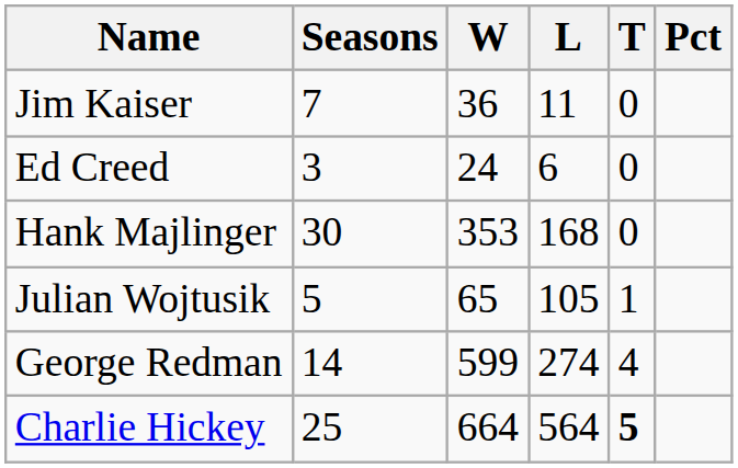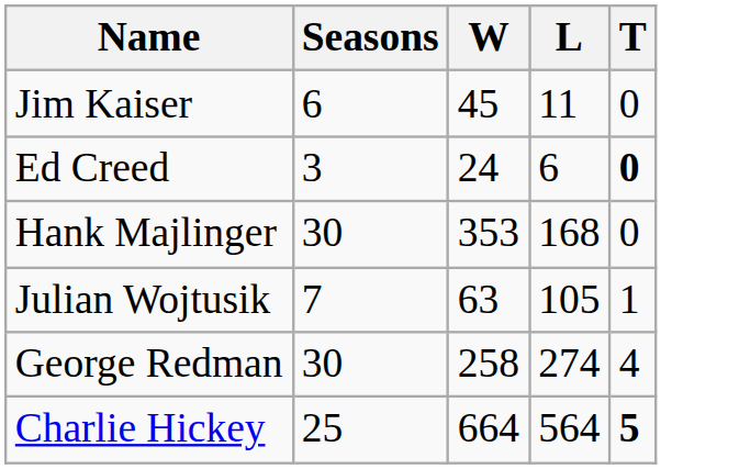 <table class=wikitable>
 <tr>
 <th>Name</th>
 <th>Seasons</th>
 <th>W</th>
 <th>L</th>
 <th>T</th>
-<th>Pct</th>
 </tr>
 <tr>
 <td>Jim Kaiser</td>
-<td>7</td>
-<td>36</td>
+<td>6</td>
+<td>45</td>
 <td>11</td>
 <td>0</td>
-<td></td>
 </tr>
 <tr>
 <td>Ed Creed</td>
 <td>3</td>
 <td>24</td>
 <td>6</td>
-<td>0</td>
-<td></td>
+<td><strong>0</strong></td>
 </tr>
 <tr>
 <td>Hank Majlinger</td>
 <td>30</td>
 <td>353</td>
 <td>168</td>
 <td>0</td>
-<td></td>
 </tr>
 <tr>
 <td>Julian Wojtusik</td>
-<td>5</td>
-<td>65</td>
+<td>7</td>
+<td>63</td>
 <td>105</td>
 <td>1</td>
-<td></td>
 </tr>
 <tr>
 <td>George Redman</td>
-<td>14</td>
-<td>599</td>
+<td>30</td>
+<td>258</td>
 <td>274</td>
 <td>4</td>
-<td></td>
 </tr>
 <tr>
 <td><a href='#'>Charlie Hickey</a></td>
 <td>25</td>
 <td>664</td>
 <td>564</td>
 <td><strong>5</strong></td>
-<td></td>
 </tr>
 </table>
